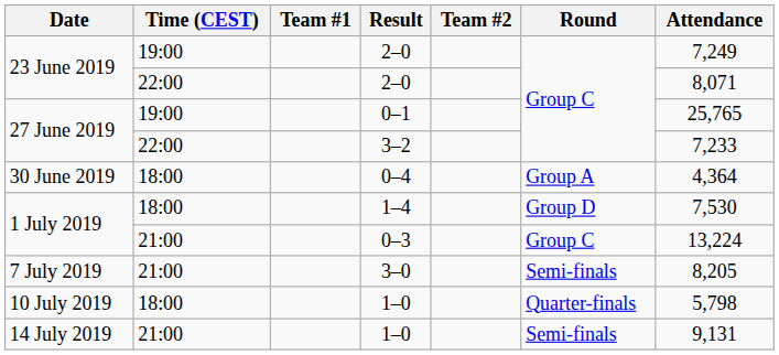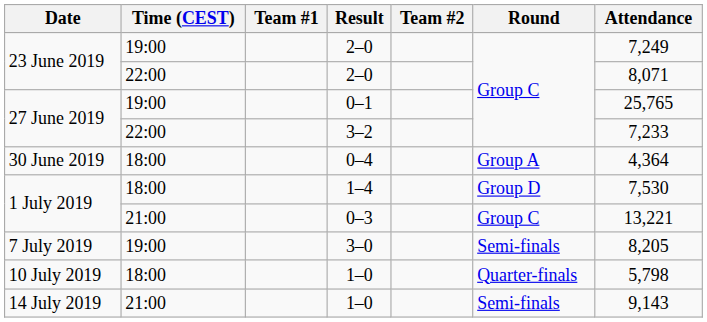 <table class="wikitable" style="text-align: left;" width="100%">
 <tr>
 <th>Date</th>
 <th>Time (<a href='#'>CEST</a>)</th>
 <th>Team #1</th>
 <th>Result</th>
 <th>Team #2</th>
 <th>Round</th>
 <th>Attendance</th>
 </tr>
 <tr>
 <td rowspan="2">23 June 2019</td>
 <td>19:00</td>
 <td></td>
 <td style="text-align:center;">2–0</td>
 <td></td>
 <td rowspan="4"><a href='#'>Group C</a></td>
 <td style="text-align:center;">7,249</td>
 </tr>
 <tr>
 <td>22:00</td>
 <td></td>
 <td style="text-align:center;">2–0</td>
 <td></td>
 <td style="text-align:center;">8,071</td>
 </tr>
 <tr>
 <td rowspan="2">27 June 2019</td>
 <td>19:00</td>
 <td></td>
 <td style="text-align:center;">0–1</td>
 <td></td>
 <td style="text-align:center;">25,765</td>
 </tr>
 <tr>
 <td>22:00</td>
 <td></td>
 <td style="text-align:center;">3–2</td>
 <td></td>
 <td style="text-align:center;">7,233</td>
 </tr>
 <tr>
 <td>30 June 2019</td>
 <td>18:00</td>
 <td></td>
 <td style="text-align:center;">0–4</td>
 <td></td>
 <td><a href='#'>Group A</a></td>
 <td style="text-align:center;">4,364</td>
 </tr>
 <tr>
 <td rowspan="2">1 July 2019</td>
 <td>18:00</td>
 <td></td>
 <td style="text-align:center;">1–4</td>
 <td></td>
 <td><a href='#'>Group D</a></td>
 <td style="text-align:center;">7,530</td>
 </tr>
 <tr>
 <td>21:00</td>
 <td></td>
 <td style="text-align:center;">0–3</td>
 <td></td>
 <td><a href='#'>Group C</a></td>
-<td style="text-align:center;">13,224</td>
+<td style="text-align:center;">13,221</td>
 </tr>
 <tr>
 <td>7 July 2019</td>
-<td>21:00</td>
+<td>19:00</td>
 <td></td>
 <td style="text-align:center;">3–0</td>
 <td></td>
 <td><a href='#'>Semi-finals</a></td>
 <td style="text-align:center;">8,205</td>
 </tr>
 <tr>
 <td>10 July 2019</td>
 <td>18:00</td>
 <td></td>
 <td style="text-align:center;">1–0</td>
 <td></td>
 <td><a href='#'>Quarter-finals</a></td>
 <td style="text-align:center;">5,798</td>
 </tr>
 <tr>
 <td>14 July 2019</td>
 <td>21:00</td>
 <td></td>
 <td style="text-align:center;">1–0 </td>
 <td></td>
 <td><a href='#'>Semi-finals</a></td>
-<td style="text-align:center;">9,131</td>
+<td style="text-align:center;">9,143</td>
 </tr>
 </table>
